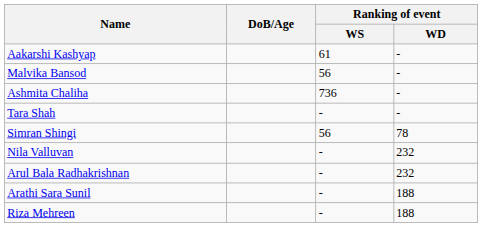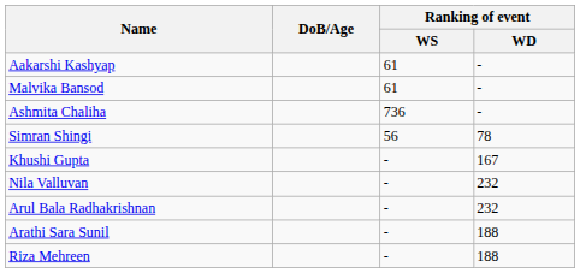 <table class="wikitable" style="width:600px; font-size:95%;">
 <tr>
 <th rowspan="2" align="left">Name</th>
 <th rowspan="2" align="left">DoB/Age</th>
 <th colspan="2" align="center">Ranking of event</th>
 </tr>
 <tr>
 <th align="left">WS</th>
 <th align="left">WD</th>
 </tr>
 <tr>
 <td><a href='#'>Aakarshi Kashyap</a></td>
 <td></td>
 <td>61</td>
 <td>-</td>
 </tr>
 <tr>
 <td><a href='#'>Malvika Bansod</a></td>
 <td></td>
-<td>56</td>
+<td>61</td>
 <td>-</td>
 </tr>
 <tr>
 <td><a href='#'>Ashmita Chaliha</a></td>
 <td></td>
 <td>736</td>
 <td>-</td>
 </tr>
 <tr>
-<td><a href='#'>Tara Shah</a></td>
-<td></td>
-<td>-</td>
-<td>-</td>
-</tr>
-<tr>
 <td><a href='#'>Simran Shingi</a></td>
 <td></td>
 <td>56</td>
 <td>78</td>
+</tr>
+<tr>
+<td><a href='#'>Khushi Gupta</a></td>
+<td></td>
+<td>-</td>
+<td>167</td>
 </tr>
 <tr>
 <td><a href='#'>Nila Valluvan</a></td>
 <td></td>
 <td>-</td>
 <td>232</td>
 </tr>
 <tr>
 <td><a href='#'>Arul Bala Radhakrishnan</a></td>
 <td></td>
 <td>-</td>
 <td>232</td>
 </tr>
 <tr>
 <td><a href='#'>Arathi Sara Sunil</a></td>
 <td></td>
 <td>-</td>
 <td>188</td>
 </tr>
 <tr>
 <td><a href='#'>Riza Mehreen</a></td>
 <td></td>
 <td>-</td>
 <td>188</td>
 </tr>
 </table>
